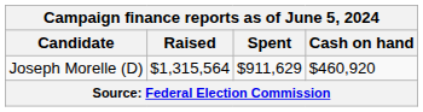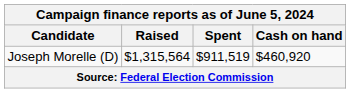 <table class="wikitable sortable">
 <tr>
 <th colspan=4>Campaign finance reports as of June 5, 2024</th>
 </tr>
 <tr style="text-align:center;">
 <th>Candidate</th>
 <th>Raised</th>
 <th>Spent</th>
 <th>Cash on hand</th>
 </tr>
 <tr>
 <td>Joseph Morelle (D)</td>
 <td>$1,315,564</td>
-<td>$911,629</td>
+<td>$911,519</td>
 <td>$460,920</td>
 </tr>
 <tr>
 <th colspan="4"><small>Source: <a href='#'>Federal Election Commission</a></small></th>
 </tr>
 </table>
